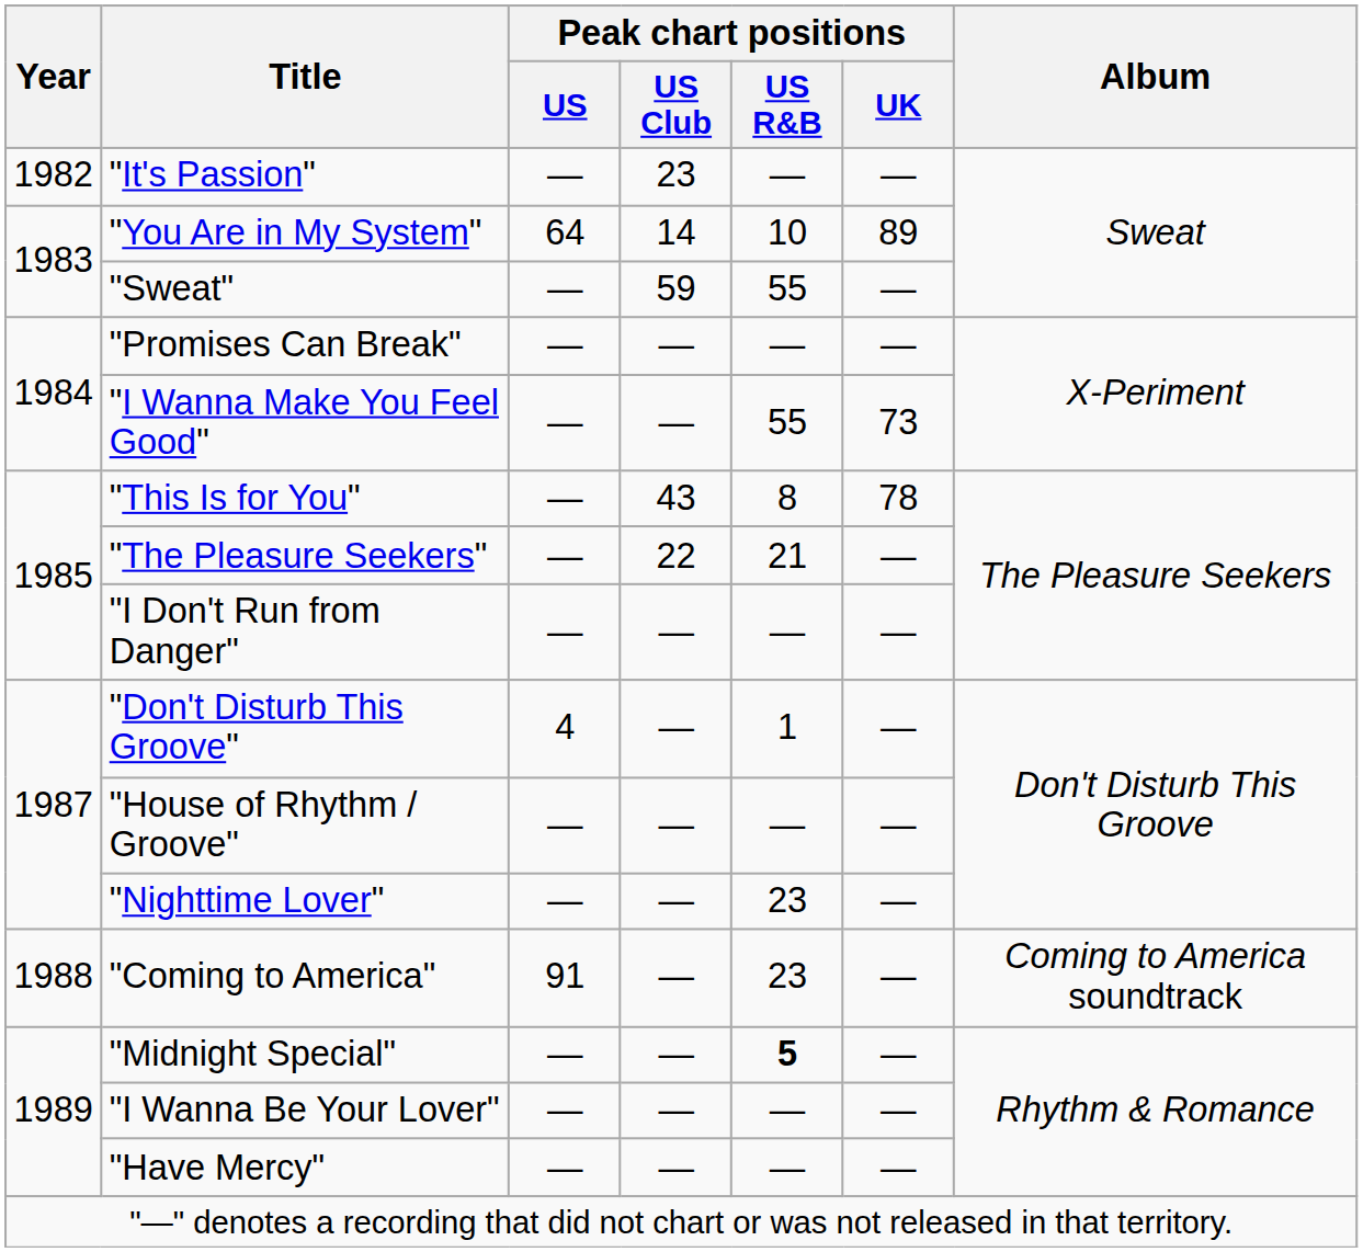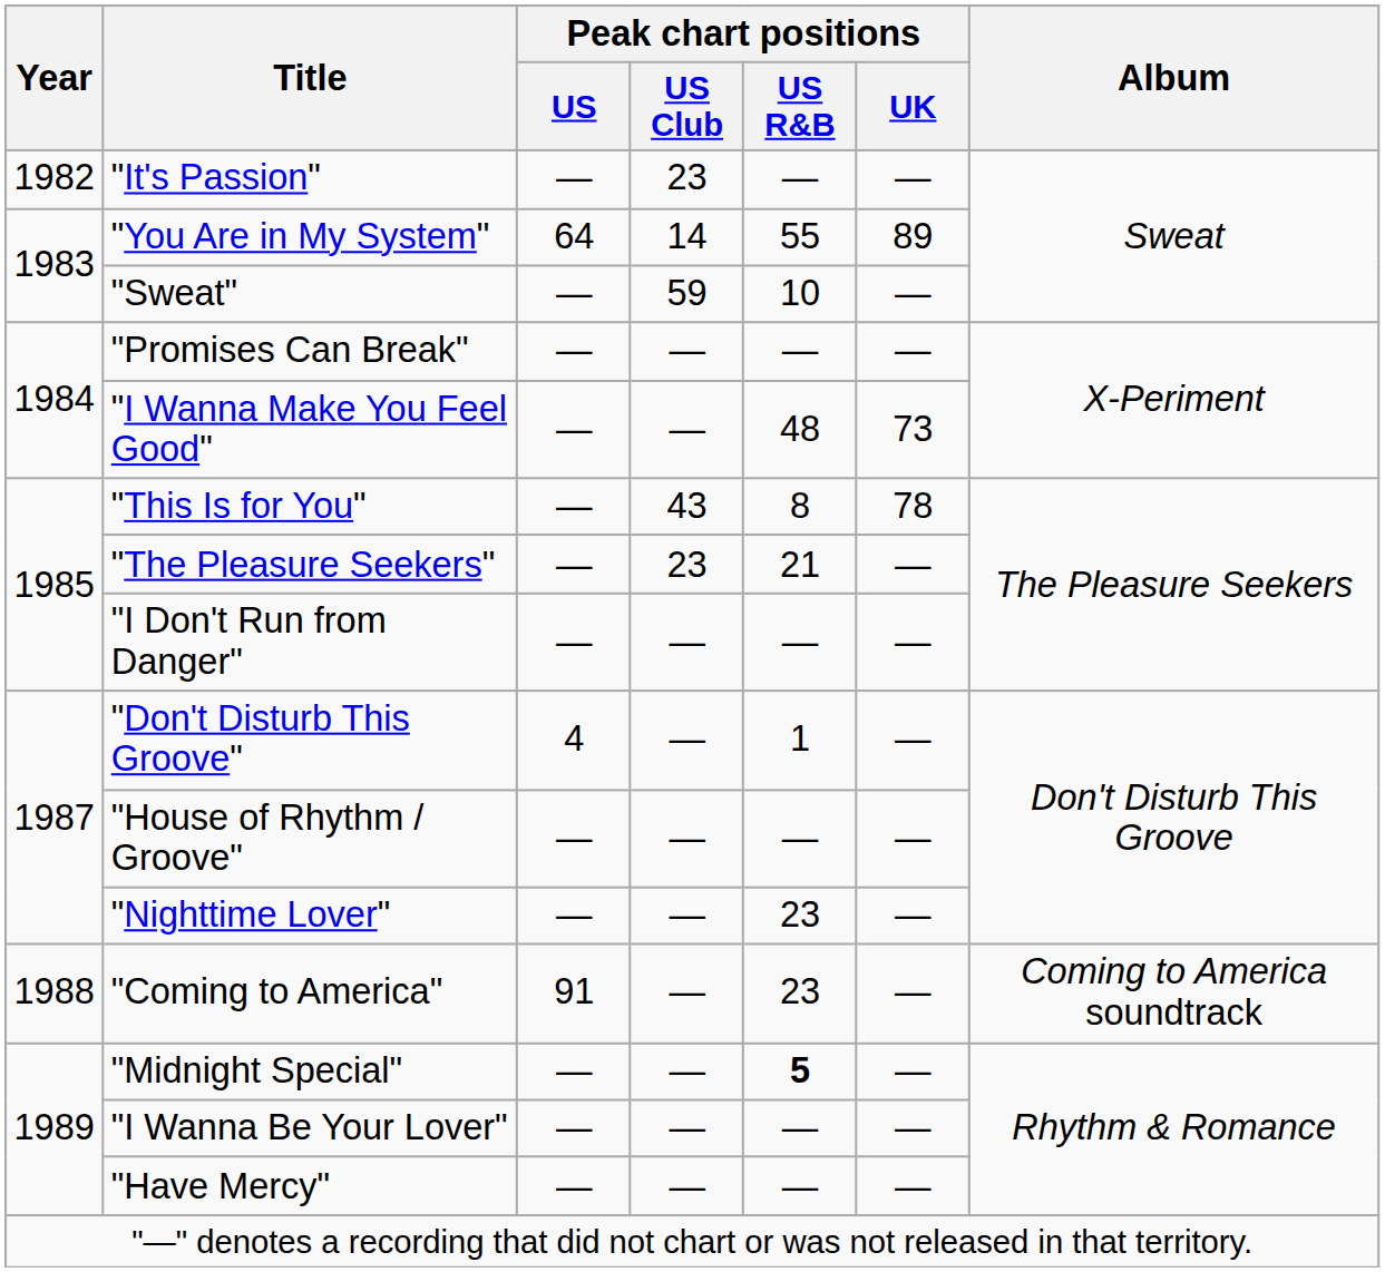 <table class="wikitable" style="text-align:center;">
 <tr>
 <th rowspan="2">Year</th>
 <th rowspan="2">Title</th>
 <th colspan="4">Peak chart positions</th>
 <th rowspan="2">Album</th>
 </tr>
 <tr>
 <th scope="col" style="width:3em;font-size:90%;"><a href='#'>US</a><br></th>
 <th scope="col" style="width:3em;font-size:90%;"><a href='#'>US <br>Club</a><br></th>
 <th scope="col" style="width:3em;font-size:90%;"><a href='#'>US<br> R&B</a><br></th>
 <th scope="col" style="width:3em;font-size:90%;"><a href='#'>UK</a><br></th>
 </tr>
 <tr align="center">
 <td>1982</td>
 <td align="left">"<a href='#'>It's Passion</a>"</td>
 <td>—</td>
 <td>23</td>
 <td>—</td>
 <td>—</td>
 <td rowspan=3><em>Sweat</em></td>
 </tr>
 <tr align="center">
 <td rowspan=2>1983</td>
 <td align="left">"<a href='#'>You Are in My System</a>"</td>
 <td>64</td>
 <td>14</td>
-<td>10</td>
+<td>55</td>
 <td>89</td>
 </tr>
 <tr align="center">
 <td align="left">"Sweat"</td>
 <td>—</td>
 <td>59</td>
-<td>55</td>
+<td>10</td>
 <td>—</td>
 </tr>
 <tr align="center">
 <td rowspan=2>1984</td>
 <td align="left">"Promises Can Break"</td>
 <td>—</td>
 <td>—</td>
 <td>—</td>
 <td>—</td>
 <td rowspan=2><em>X-Periment</em></td>
 </tr>
 <tr align="center">
 <td align="left">"<a href='#'>I Wanna Make You Feel Good</a>"</td>
 <td>—</td>
 <td>—</td>
-<td>55</td>
+<td>48</td>
 <td>73</td>
 </tr>
 <tr align="center">
 <td rowspan=3>1985</td>
 <td align="left">"<a href='#'>This Is for You</a>"</td>
 <td>—</td>
 <td>43</td>
 <td>8</td>
 <td>78</td>
 <td rowspan=3><em>The Pleasure Seekers</em></td>
 </tr>
 <tr align="center">
 <td align="left">"<a href='#'>The Pleasure Seekers</a>"</td>
 <td>—</td>
-<td>22</td>
+<td>23</td>
 <td>21</td>
 <td>—</td>
 </tr>
 <tr align="center">
 <td align="left">"I Don't Run from Danger"</td>
 <td>—</td>
 <td>—</td>
 <td>—</td>
 <td>—</td>
 </tr>
 <tr align="center">
 <td rowspan=3>1987</td>
 <td align="left">"<a href='#'>Don't Disturb This Groove</a>"</td>
 <td>4</td>
 <td>—</td>
 <td>1</td>
 <td>—</td>
 <td rowspan=3><em>Don't Disturb This Groove</em></td>
 </tr>
 <tr align="center">
 <td align="left">"House of Rhythm / Groove"</td>
 <td>—</td>
 <td>—</td>
 <td>—</td>
 <td>—</td>
 </tr>
 <tr align="center">
 <td align="left">"<a href='#'>Nighttime Lover</a>"</td>
 <td>—</td>
 <td>—</td>
 <td>23</td>
 <td>—</td>
 </tr>
 <tr align="center">
 <td>1988</td>
 <td align="left">"Coming to America"</td>
 <td>91</td>
 <td>—</td>
 <td>23</td>
 <td>—</td>
 <td><em>Coming to America</em> soundtrack</td>
 </tr>
 <tr align="center">
 <td rowspan=3>1989</td>
 <td align="left">"Midnight Special"</td>
 <td>—</td>
 <td>—</td>
 <td><strong>5</strong></td>
 <td>—</td>
 <td rowspan=3><em>Rhythm & Romance</em></td>
 </tr>
 <tr align="center">
 <td align="left">"I Wanna Be Your Lover"</td>
 <td>—</td>
 <td>—</td>
 <td>—</td>
 <td>—</td>
 </tr>
 <tr align="center">
 <td align="left">"Have Mercy"</td>
 <td>—</td>
 <td>—</td>
 <td>—</td>
 <td>—</td>
 </tr>
 <tr>
 <td colspan="7" align="center" style="font-size:90%">"—" denotes a recording that did not chart or was not released in that territory.</td>
 </tr>
 </table>
